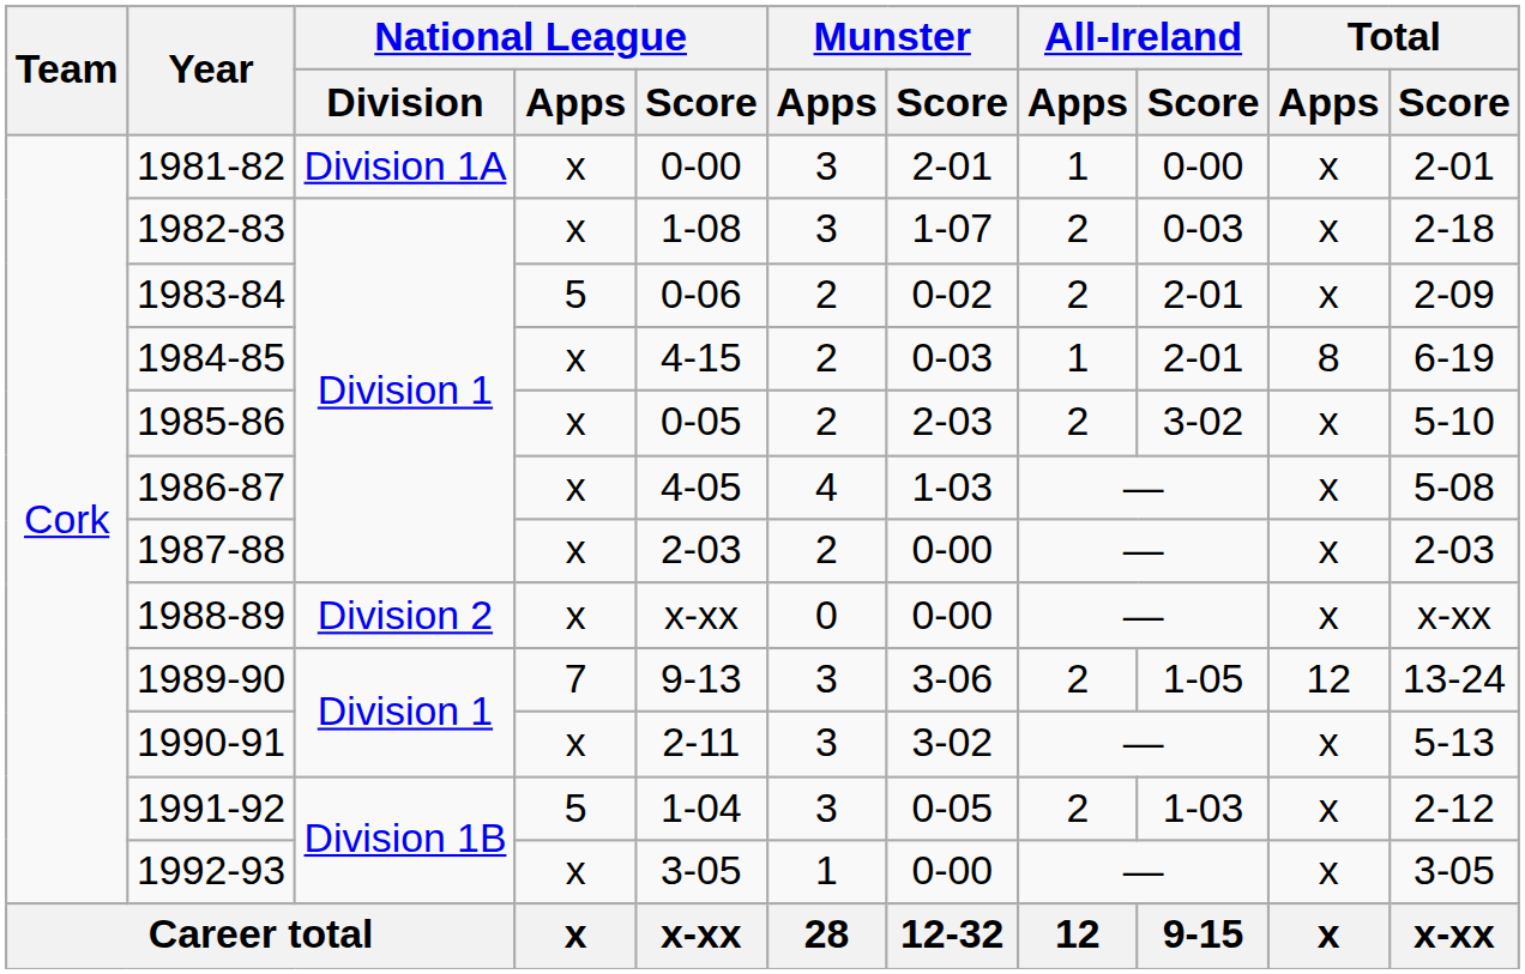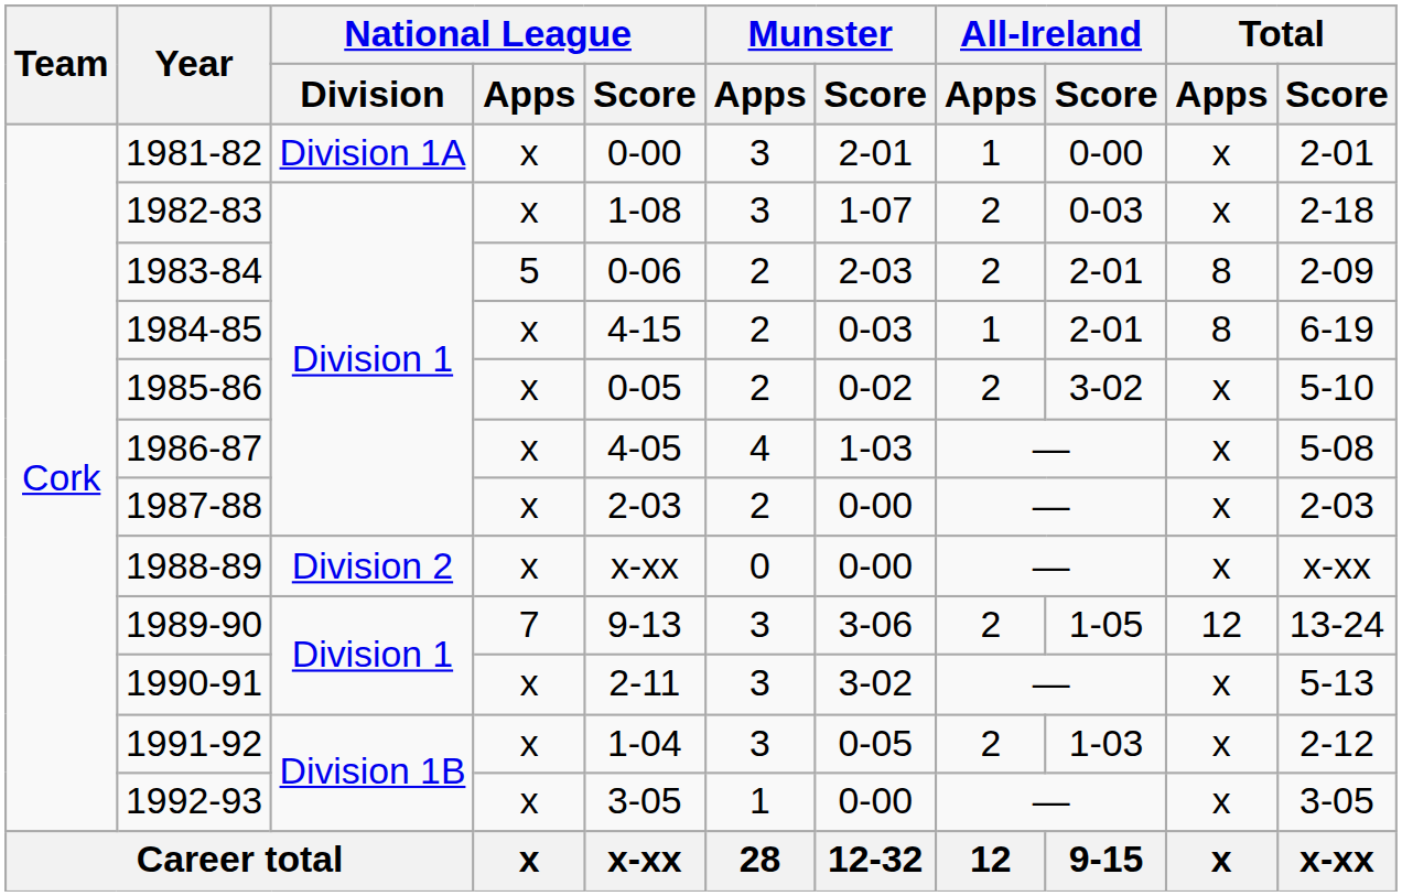 <table class="wikitable" style="text-align:center">
 <tr>
 <th rowspan="2">Team</th>
 <th rowspan="2">Year</th>
 <th colspan="3"><a href='#'>National League</a></th>
 <th colspan="2"><a href='#'>Munster</a></th>
 <th colspan="2"><a href='#'>All-Ireland</a></th>
 <th colspan="2">Total</th>
 </tr>
 <tr>
 <th>Division</th>
 <th>Apps</th>
 <th>Score</th>
 <th>Apps</th>
 <th>Score</th>
 <th>Apps</th>
 <th>Score</th>
 <th>Apps</th>
 <th>Score</th>
 </tr>
 <tr>
 <td rowspan="12"><a href='#'>Cork</a></td>
 <td>1981-82</td>
 <td rowspan="1"><a href='#'>Division 1A</a></td>
 <td>x</td>
 <td>0-00</td>
 <td>3</td>
 <td>2-01</td>
 <td>1</td>
 <td>0-00</td>
 <td>x</td>
 <td>2-01</td>
 </tr>
 <tr>
 <td>1982-83</td>
 <td rowspan="6"><a href='#'>Division 1</a></td>
 <td>x</td>
 <td>1-08</td>
 <td>3</td>
 <td>1-07</td>
 <td>2</td>
 <td>0-03</td>
 <td>x</td>
 <td>2-18</td>
 </tr>
 <tr>
 <td>1983-84</td>
 <td>5</td>
 <td>0-06</td>
 <td>2</td>
-<td>0-02</td>
+<td>2-03</td>
 <td>2</td>
 <td>2-01</td>
-<td>x</td>
+<td>8</td>
 <td>2-09</td>
 </tr>
 <tr>
 <td>1984-85</td>
 <td>x</td>
 <td>4-15</td>
 <td>2</td>
 <td>0-03</td>
 <td>1</td>
 <td>2-01</td>
 <td>8</td>
 <td>6-19</td>
 </tr>
 <tr>
 <td>1985-86</td>
 <td>x</td>
 <td>0-05</td>
 <td>2</td>
-<td>2-03</td>
+<td>0-02</td>
 <td>2</td>
 <td>3-02</td>
 <td>x</td>
 <td>5-10</td>
 </tr>
 <tr>
 <td>1986-87</td>
 <td>x</td>
 <td>4-05</td>
 <td>4</td>
 <td>1-03</td>
 <td colspan=2>—</td>
 <td>x</td>
 <td>5-08</td>
 </tr>
 <tr>
 <td>1987-88</td>
 <td>x</td>
 <td>2-03</td>
 <td>2</td>
 <td>0-00</td>
 <td colspan=2>—</td>
 <td>x</td>
 <td>2-03</td>
 </tr>
 <tr>
 <td>1988-89</td>
 <td rowspan="1"><a href='#'>Division 2</a></td>
 <td>x</td>
 <td>x-xx</td>
 <td>0</td>
 <td>0-00</td>
 <td colspan=2>—</td>
 <td>x</td>
 <td>x-xx</td>
 </tr>
 <tr>
 <td>1989-90</td>
 <td rowspan="2"><a href='#'>Division 1</a></td>
 <td>7</td>
 <td>9-13</td>
 <td>3</td>
 <td>3-06</td>
 <td>2</td>
 <td>1-05</td>
 <td>12</td>
 <td>13-24</td>
 </tr>
 <tr>
 <td>1990-91</td>
 <td>x</td>
 <td>2-11</td>
 <td>3</td>
 <td>3-02</td>
 <td colspan=2>—</td>
 <td>x</td>
 <td>5-13</td>
 </tr>
 <tr>
 <td>1991-92</td>
 <td rowspan="2"><a href='#'>Division 1B</a></td>
-<td>5</td>
+<td>x</td>
 <td>1-04</td>
 <td>3</td>
 <td>0-05</td>
 <td>2</td>
 <td>1-03</td>
 <td>x</td>
 <td>2-12</td>
 </tr>
 <tr>
 <td>1992-93</td>
 <td>x</td>
 <td>3-05</td>
 <td>1</td>
 <td>0-00</td>
 <td colspan=2>—</td>
 <td>x</td>
 <td>3-05</td>
 </tr>
 <tr>
 <th colspan="3">Career total</th>
 <th>x</th>
 <th>x-xx</th>
 <th>28</th>
 <th>12-32</th>
 <th>12</th>
 <th>9-15</th>
 <th>x</th>
 <th>x-xx</th>
 </tr>
 </table>
